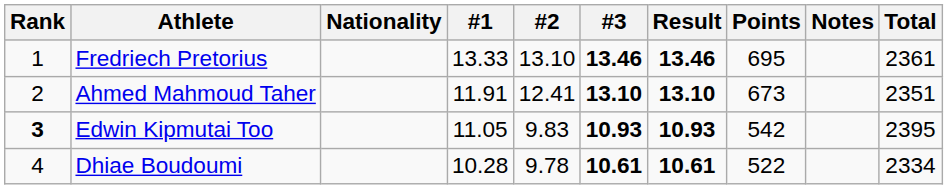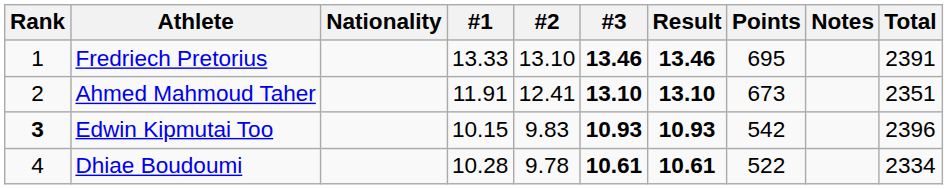 <table class="wikitable sortable" style="text-align:center">
 <tr>
 <th>Rank</th>
 <th>Athlete</th>
 <th>Nationality</th>
 <th>#1</th>
 <th>#2</th>
 <th>#3</th>
 <th>Result</th>
 <th>Points</th>
 <th>Notes</th>
 <th>Total</th>
 </tr>
 <tr>
 <td>1</td>
 <td align=left><a href='#'>Fredriech Pretorius</a></td>
 <td align=left></td>
 <td>13.33</td>
 <td>13.10</td>
 <td><strong>13.46</strong></td>
 <td><strong>13.46</strong></td>
 <td>695</td>
 <td></td>
-<td>2361</td>
+<td>2391</td>
 </tr>
 <tr>
 <td>2</td>
 <td align=left><a href='#'>Ahmed Mahmoud Taher</a></td>
 <td align=left></td>
 <td>11.91</td>
 <td>12.41</td>
 <td><strong>13.10</strong></td>
 <td><strong>13.10</strong></td>
 <td>673</td>
 <td></td>
 <td>2351</td>
 </tr>
 <tr>
 <td><strong>3</strong></td>
 <td align=left><a href='#'>Edwin Kipmutai Too</a></td>
 <td align=left></td>
-<td>11.05</td>
+<td>10.15</td>
 <td>9.83</td>
 <td><strong>10.93</strong></td>
 <td><strong>10.93</strong></td>
 <td>542</td>
 <td></td>
-<td>2395</td>
+<td>2396</td>
 </tr>
 <tr>
 <td>4</td>
 <td align=left><a href='#'>Dhiae Boudoumi</a></td>
 <td align=left></td>
 <td>10.28</td>
 <td>9.78</td>
 <td><strong>10.61</strong></td>
 <td><strong>10.61</strong></td>
 <td>522</td>
 <td></td>
 <td>2334</td>
 </tr>
 </table>
